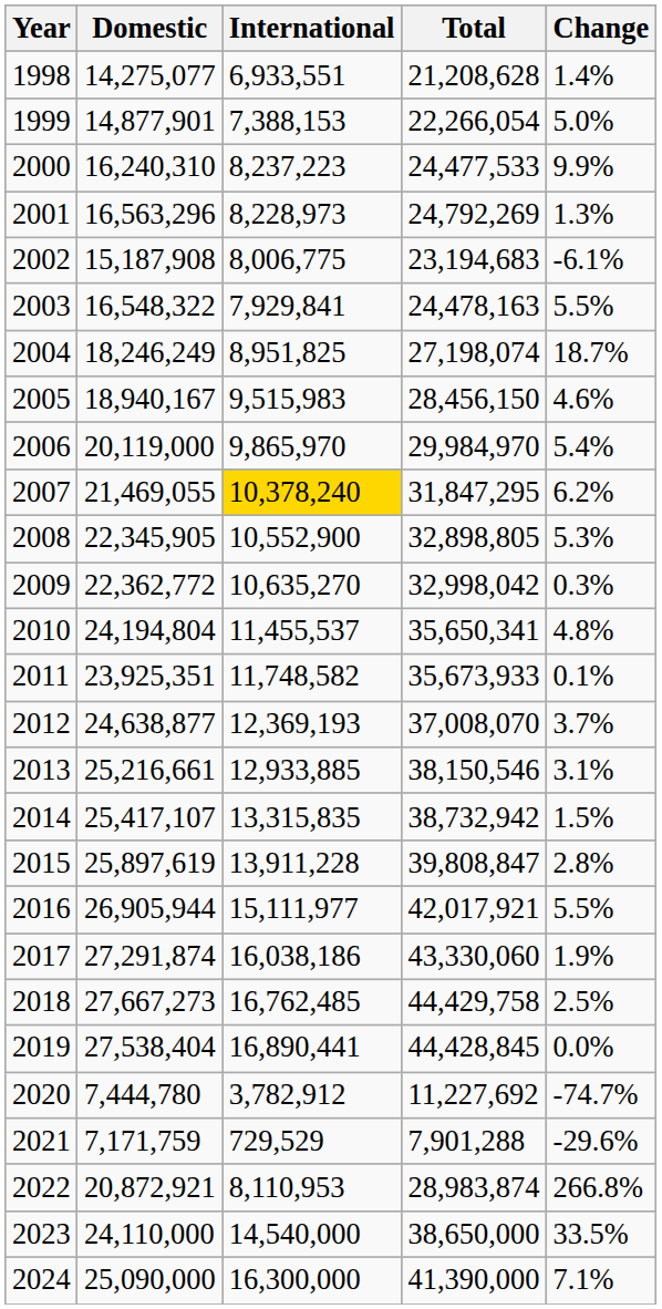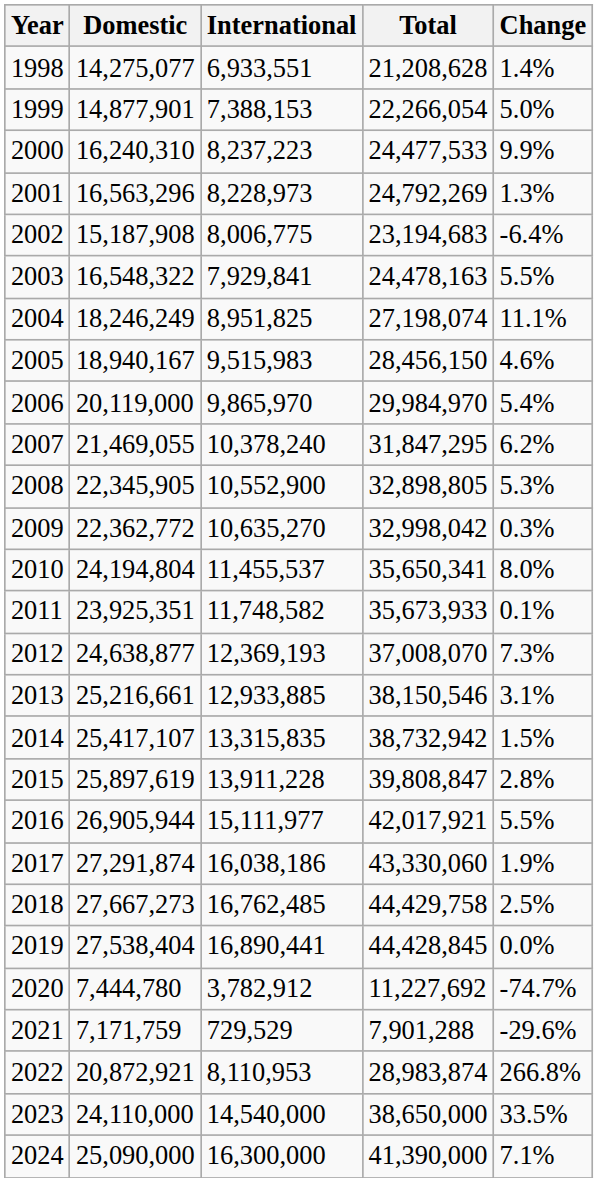 <table class="wikitable sortable">
 <tr>
 <th>Year</th>
 <th>Domestic</th>
 <th>International</th>
 <th>Total</th>
 <th>Change</th>
 </tr>
 <tr>
 <td>1998</td>
 <td>14,275,077</td>
 <td>6,933,551</td>
 <td>21,208,628</td>
 <td> 1.4%</td>
 </tr>
 <tr>
 <td>1999</td>
 <td>14,877,901</td>
 <td>7,388,153</td>
 <td>22,266,054</td>
 <td> 5.0%</td>
 </tr>
 <tr>
 <td>2000</td>
 <td>16,240,310</td>
 <td>8,237,223</td>
 <td>24,477,533</td>
 <td> 9.9%</td>
 </tr>
 <tr>
 <td>2001</td>
 <td>16,563,296</td>
 <td>8,228,973</td>
 <td>24,792,269</td>
 <td> 1.3%</td>
 </tr>
 <tr>
 <td>2002</td>
 <td>15,187,908</td>
 <td>8,006,775</td>
 <td>23,194,683</td>
-<td> -6.1%</td>
+<td> -6.4%</td>
 </tr>
 <tr>
 <td>2003</td>
 <td>16,548,322</td>
 <td>7,929,841</td>
 <td>24,478,163</td>
 <td> 5.5%</td>
 </tr>
 <tr>
 <td>2004</td>
 <td>18,246,249</td>
 <td>8,951,825</td>
 <td>27,198,074</td>
-<td> 18.7%</td>
+<td> 11.1%</td>
 </tr>
 <tr>
 <td>2005</td>
 <td>18,940,167</td>
 <td>9,515,983</td>
 <td>28,456,150</td>
 <td> 4.6%</td>
 </tr>
 <tr>
 <td>2006</td>
 <td>20,119,000</td>
 <td>9,865,970</td>
 <td>29,984,970</td>
 <td> 5.4%</td>
 </tr>
 <tr>
 <td>2007</td>
 <td>21,469,055</td>
-<td style="background: gold;">10,378,240</td>
+<td>10,378,240</td>
 <td>31,847,295</td>
 <td> 6.2%</td>
 </tr>
 <tr>
 <td>2008</td>
 <td>22,345,905</td>
 <td>10,552,900</td>
 <td>32,898,805</td>
 <td> 5.3%</td>
 </tr>
 <tr>
 <td>2009</td>
 <td>22,362,772</td>
 <td>10,635,270</td>
 <td>32,998,042</td>
 <td> 0.3%</td>
 </tr>
 <tr>
 <td>2010</td>
 <td>24,194,804</td>
 <td>11,455,537</td>
 <td>35,650,341</td>
-<td> 4.8%</td>
+<td> 8.0%</td>
 </tr>
 <tr>
 <td>2011</td>
 <td>23,925,351</td>
 <td>11,748,582</td>
 <td>35,673,933</td>
 <td> 0.1%</td>
 </tr>
 <tr>
 <td>2012</td>
 <td>24,638,877</td>
 <td>12,369,193</td>
 <td>37,008,070</td>
-<td> 3.7%</td>
+<td> 7.3%</td>
 </tr>
 <tr>
 <td>2013</td>
 <td>25,216,661</td>
 <td>12,933,885</td>
 <td>38,150,546</td>
 <td> 3.1%</td>
 </tr>
 <tr>
 <td>2014</td>
 <td>25,417,107</td>
 <td>13,315,835</td>
 <td>38,732,942</td>
 <td> 1.5%</td>
 </tr>
 <tr>
 <td>2015</td>
 <td>25,897,619</td>
 <td>13,911,228</td>
 <td>39,808,847</td>
 <td> 2.8%</td>
 </tr>
 <tr>
 <td>2016</td>
 <td>26,905,944</td>
 <td>15,111,977</td>
 <td>42,017,921</td>
 <td> 5.5%</td>
 </tr>
 <tr>
 <td>2017</td>
 <td>27,291,874</td>
 <td>16,038,186</td>
 <td>43,330,060</td>
 <td> 1.9%</td>
 </tr>
 <tr>
 <td>2018</td>
 <td>27,667,273</td>
 <td>16,762,485</td>
 <td>44,429,758</td>
 <td> 2.5%</td>
 </tr>
 <tr>
 <td>2019</td>
 <td>27,538,404</td>
 <td>16,890,441</td>
 <td>44,428,845</td>
 <td> 0.0%</td>
 </tr>
 <tr>
 <td>2020</td>
 <td>7,444,780</td>
 <td>3,782,912</td>
 <td>11,227,692</td>
 <td> -74.7%</td>
 </tr>
 <tr>
 <td>2021</td>
 <td>7,171,759</td>
 <td>729,529</td>
 <td>7,901,288</td>
 <td> -29.6%</td>
 </tr>
 <tr>
 <td>2022</td>
 <td>20,872,921</td>
 <td>8,110,953</td>
 <td>28,983,874</td>
 <td> 266.8%</td>
 </tr>
 <tr>
 <td>2023</td>
 <td>24,110,000</td>
 <td>14,540,000</td>
 <td>38,650,000</td>
 <td> 33.5%</td>
 </tr>
 <tr>
 <td>2024</td>
 <td>25,090,000</td>
 <td>16,300,000</td>
 <td>41,390,000</td>
 <td> 7.1%</td>
 </tr>
 </table>
